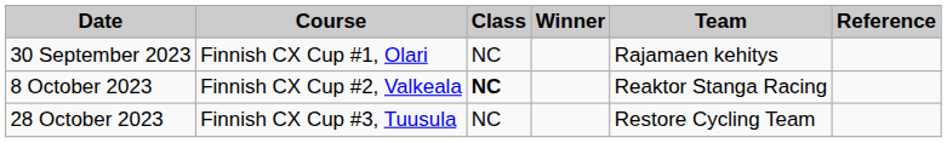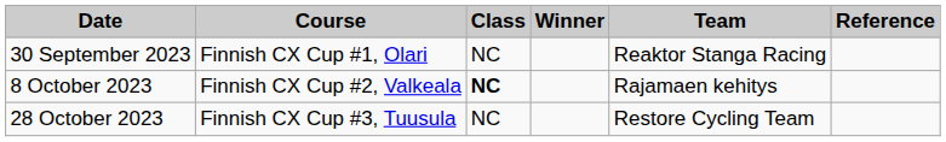 <table class="wikitable sortable alternance ">
 <tr>
 <th scope="col" style="background-color:#CCCCCC;">Date</th>
 <th scope="col" style="background-color:#CCCCCC;">Course</th>
 <th scope="col" style="background-color:#CCCCCC;">Class</th>
 <th scope="col" style="background-color:#CCCCCC;">Winner</th>
 <th scope="col" style="background-color:#CCCCCC;">Team</th>
 <th scope="col" style="background-color:#CCCCCC;">Reference</th>
 </tr>
 <tr>
 <td>30 September 2023</td>
 <td> Finnish CX Cup #1, <a href='#'>Olari</a></td>
 <td>NC</td>
 <td></td>
-<td>Rajamaen kehitys</td>
+<td>Reaktor Stanga Racing</td>
 <td></td>
 </tr>
 <tr>
 <td>8 October 2023</td>
 <td> Finnish CX Cup #2, <a href='#'>Valkeala</a></td>
 <td><strong>NC</strong></td>
 <td></td>
-<td>Reaktor Stanga Racing</td>
+<td>Rajamaen kehitys</td>
 <td></td>
 </tr>
 <tr>
 <td>28 October 2023</td>
 <td> Finnish CX Cup #3, <a href='#'>Tuusula</a></td>
 <td>NC</td>
 <td></td>
 <td>Restore Cycling Team</td>
 <td></td>
 </tr>
 </table>
